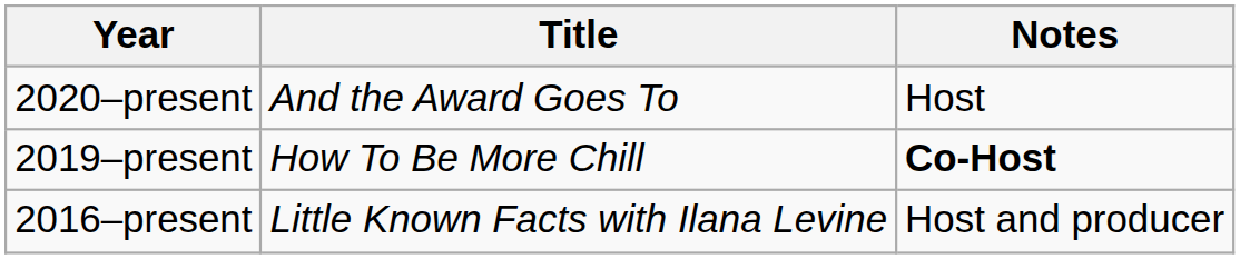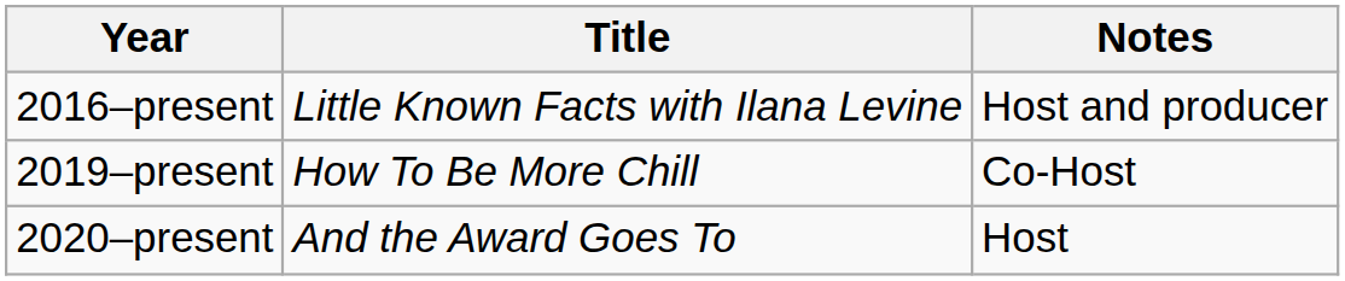 <table class="wikitable sortable">
 <tr>
 <th>Year</th>
 <th>Title</th>
 <th>Notes</th>
 </tr>
 <tr>
+<td>2016–present</td>
+<td><em>Little Known Facts with Ilana Levine</em></td>
+<td>Host and producer</td>
+</tr>
+<tr>
+<td>2019–present</td>
+<td><em>How To Be More Chill</em></td>
+<td>Co-Host</td>
+</tr>
+<tr>
 <td>2020–present</td>
 <td><em>And the Award Goes To</em></td>
 <td>Host</td>
 </tr>
-<tr>
-<td>2019–present</td>
-<td><em>How To Be More Chill</em></td>
-<td><strong>Co-Host</strong></td>
-</tr>
-<tr>
-<td>2016–present</td>
-<td><em>Little Known Facts with Ilana Levine</em></td>
-<td>Host and producer</td>
-</tr>
 </table>
